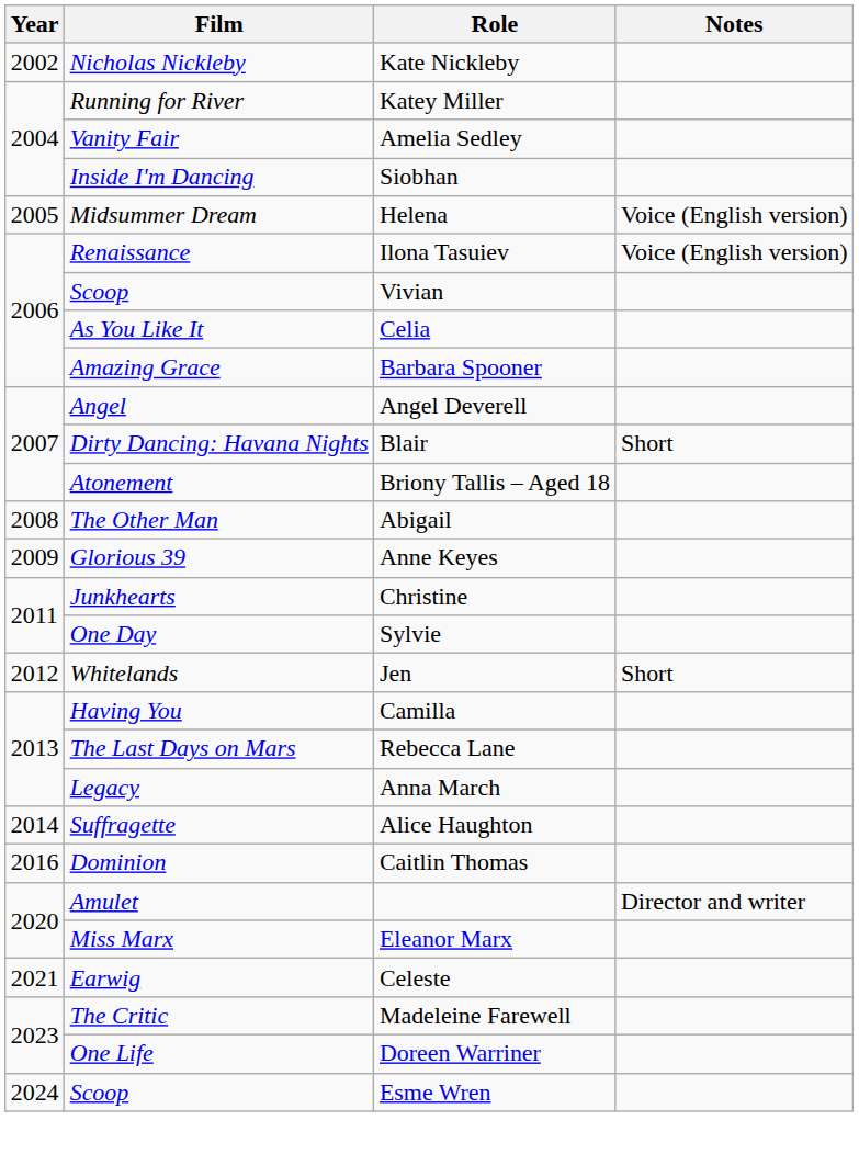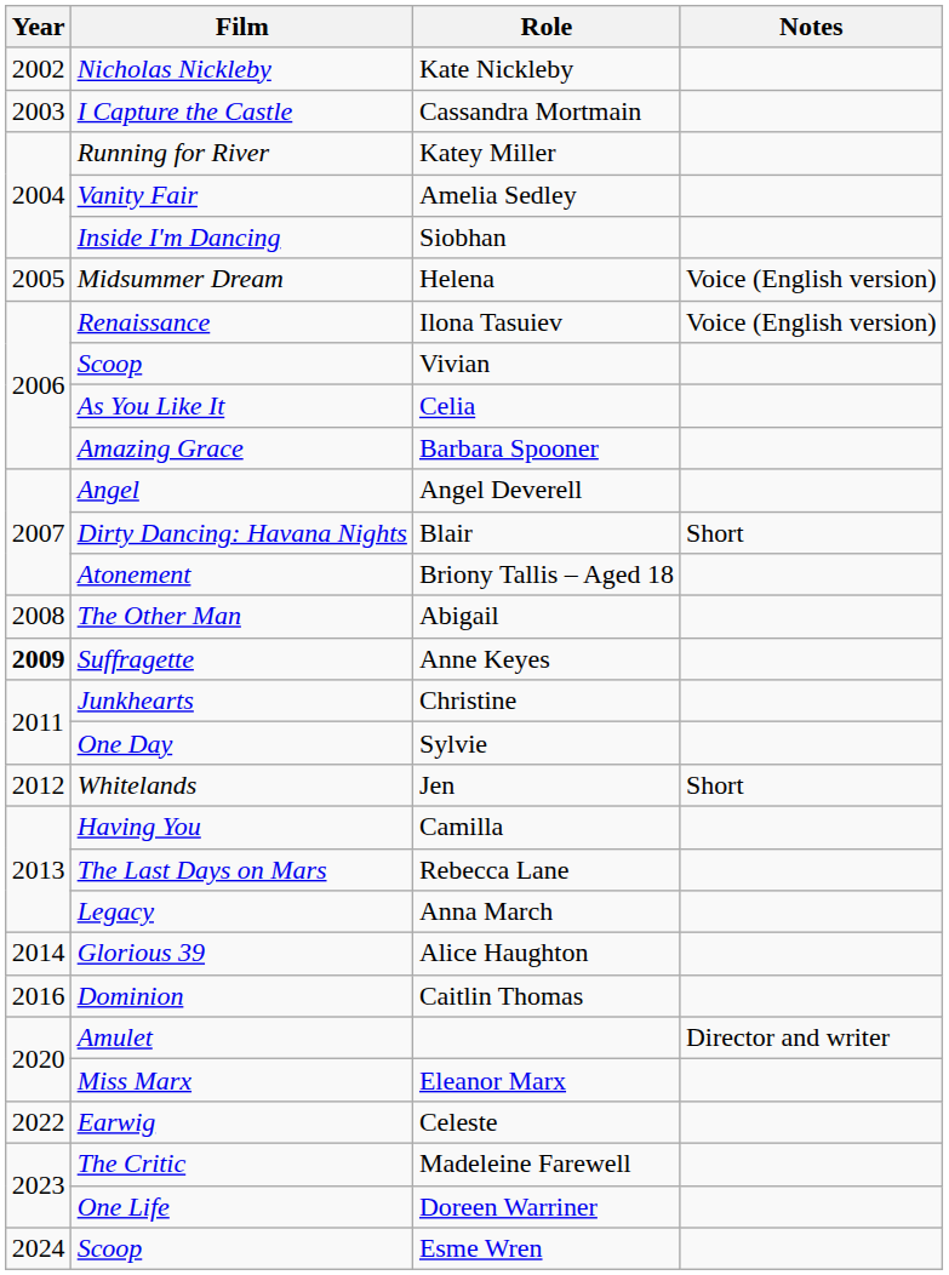 <table class="wikitable">
 <tr>
 <th>Year</th>
 <th>Film</th>
 <th>Role</th>
 <th>Notes</th>
 </tr>
 <tr>
 <td>2002</td>
 <td><em><a href='#'>Nicholas Nickleby</a></em></td>
 <td>Kate Nickleby</td>
+<td></td>
+</tr>
+<tr>
+<td>2003</td>
+<td><em><a href='#'>I Capture the Castle</a></em></td>
+<td>Cassandra Mortmain</td>
 <td></td>
 </tr>
 <tr>
 <td rowspan="3">2004</td>
 <td><em>Running for River</em></td>
 <td>Katey Miller</td>
 <td></td>
 </tr>
 <tr>
 <td><em><a href='#'>Vanity Fair</a></em></td>
 <td>Amelia Sedley</td>
 <td></td>
 </tr>
 <tr>
 <td><em><a href='#'>Inside I'm Dancing</a></em></td>
 <td>Siobhan</td>
 <td></td>
 </tr>
 <tr>
 <td>2005</td>
 <td><em>Midsummer Dream</em></td>
 <td>Helena</td>
 <td>Voice (English version)</td>
 </tr>
 <tr>
 <td rowspan="4">2006</td>
 <td><em><a href='#'>Renaissance</a></em></td>
 <td>Ilona Tasuiev</td>
 <td>Voice (English version)</td>
 </tr>
 <tr>
 <td><em><a href='#'>Scoop</a></em></td>
 <td>Vivian</td>
 <td></td>
 </tr>
 <tr>
 <td><em><a href='#'>As You Like It</a></em></td>
 <td><a href='#'>Celia</a></td>
 <td></td>
 </tr>
 <tr>
 <td><em><a href='#'>Amazing Grace</a></em></td>
 <td><a href='#'>Barbara Spooner</a></td>
 <td></td>
 </tr>
 <tr>
 <td rowspan="3">2007</td>
 <td><em><a href='#'>Angel</a></em></td>
 <td>Angel Deverell</td>
 <td></td>
 </tr>
 <tr>
 <td><em><a href='#'>Dirty Dancing: Havana Nights</a></em></td>
 <td>Blair</td>
 <td>Short</td>
 </tr>
 <tr>
 <td><em><a href='#'>Atonement</a></em></td>
 <td>Briony Tallis – Aged 18</td>
 <td></td>
 </tr>
 <tr>
 <td>2008</td>
 <td><em><a href='#'>The Other Man</a></em></td>
 <td>Abigail</td>
 <td></td>
 </tr>
 <tr>
-<td>2009</td>
-<td><em><a href='#'>Glorious 39</a></em></td>
+<td><strong>2009</strong></td>
+<td><em><a href='#'>Suffragette</a></em></td>
 <td>Anne Keyes</td>
 <td></td>
 </tr>
 <tr>
 <td rowspan=2>2011</td>
 <td><em><a href='#'>Junkhearts</a></em></td>
 <td>Christine</td>
 <td></td>
 </tr>
 <tr>
 <td><em><a href='#'>One Day</a></em></td>
 <td>Sylvie</td>
 <td></td>
 </tr>
 <tr>
 <td>2012</td>
 <td><em>Whitelands</em></td>
 <td>Jen</td>
 <td>Short</td>
 </tr>
 <tr>
 <td rowspan="3">2013</td>
 <td><em><a href='#'>Having You</a></em></td>
 <td>Camilla</td>
 <td></td>
 </tr>
 <tr>
 <td><em><a href='#'>The Last Days on Mars</a></em></td>
 <td>Rebecca Lane</td>
 <td></td>
 </tr>
 <tr>
 <td><em><a href='#'>Legacy</a></em></td>
 <td>Anna March</td>
 <td></td>
 </tr>
 <tr>
 <td>2014</td>
-<td><em><a href='#'>Suffragette</a></em></td>
+<td><em><a href='#'>Glorious 39</a></em></td>
 <td>Alice Haughton</td>
 <td></td>
 </tr>
 <tr>
 <td>2016</td>
 <td><em><a href='#'>Dominion</a></em></td>
 <td>Caitlin Thomas</td>
 <td></td>
 </tr>
 <tr>
 <td rowspan=2>2020</td>
 <td><em><a href='#'>Amulet</a></em></td>
 <td></td>
 <td>Director and writer</td>
 </tr>
 <tr>
 <td><em><a href='#'>Miss Marx</a></em></td>
 <td><a href='#'>Eleanor Marx</a></td>
 <td></td>
 </tr>
 <tr>
-<td>2021</td>
+<td>2022</td>
 <td><em><a href='#'>Earwig</a></em></td>
 <td>Celeste</td>
 <td></td>
 </tr>
 <tr>
 <td rowspan=2>2023</td>
 <td><em><a href='#'>The Critic</a></em></td>
 <td>Madeleine Farewell</td>
 <td></td>
 </tr>
 <tr>
 <td><em><a href='#'>One Life</a></em></td>
 <td><a href='#'>Doreen Warriner</a></td>
 <td></td>
 </tr>
 <tr>
 <td>2024</td>
 <td><em><a href='#'>Scoop</a></em></td>
 <td><a href='#'>Esme Wren</a></td>
 <td></td>
 </tr>
 </table>
